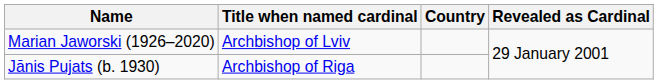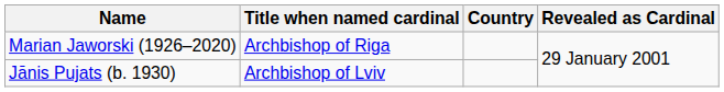 <table class="wikitable">
 <tr>
 <th>Name</th>
 <th>Title when named cardinal</th>
 <th>Country</th>
 <th>Revealed as Cardinal</th>
 </tr>
 <tr>
 <td><a href='#'>Marian Jaworski</a> (1926–2020)</td>
-<td><a href='#'>Archbishop of Lviv</a></td>
+<td><a href='#'>Archbishop of Riga</a></td>
 <td></td>
 <td rowspan="2">29 January 2001</td>
 </tr>
 <tr>
 <td><a href='#'>Jānis Pujats</a> (b. 1930)</td>
-<td><a href='#'>Archbishop of Riga</a></td>
+<td><a href='#'>Archbishop of Lviv</a></td>
 <td></td>
 </tr>
 </table>
